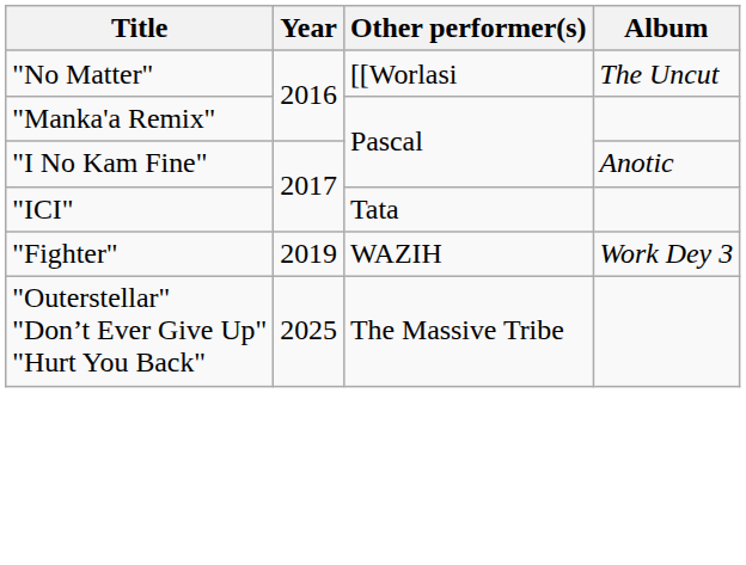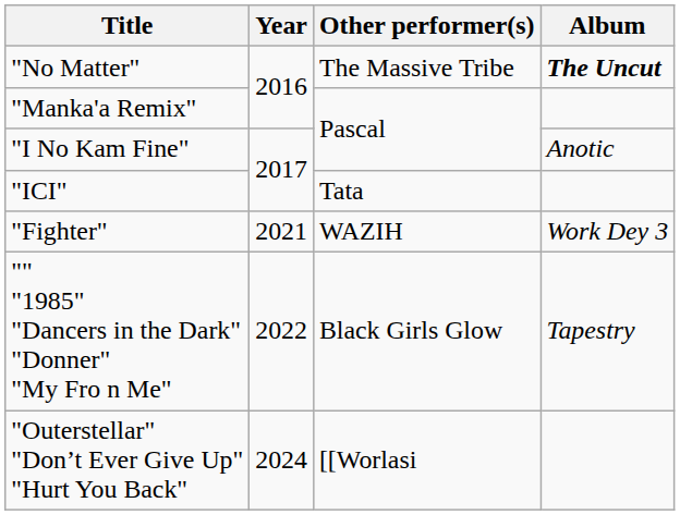 <table class="wikitable sortable mw-collapsible">
 <tr>
 <th>Title</th>
 <th>Year</th>
 <th>Other performer(s)</th>
 <th>Album</th>
 </tr>
 <tr>
 <td>"No Matter"</td>
 <td rowspan="2">2016</td>
-<td>[[Worlasi</td>
-<td><em>The Uncut</em></td>
+<td>The Massive Tribe</td>
+<td><strong><em>The Uncut</em></strong></td>
 </tr>
 <tr>
 <td>"Manka'a Remix"</td>
 <td rowspan="2">Pascal</td>
 <td></td>
 </tr>
 <tr>
 <td>"I No Kam Fine"</td>
 <td rowspan="2">2017</td>
 <td><em>Anotic</em></td>
 </tr>
 <tr>
 <td>"ICI"</td>
 <td>Tata</td>
 <td></td>
 </tr>
 <tr>
 <td>"Fighter"</td>
-<td>2019</td>
+<td>2021</td>
 <td>WAZIH</td>
 <td><em>Work Dey 3</em></td>
 </tr>
 <tr>
+<td>""<br>"1985"<br>"Dancers in the Dark"<br>"Donner"<br>"My Fro n Me"</td>
+<td>2022</td>
+<td>Black Girls Glow</td>
+<td><em>Tapestry</em></td>
+</tr>
+<tr>
 <td>"Outerstellar"<br>"Don’t Ever Give Up"<br>"Hurt You Back"</td>
-<td>2025</td>
-<td>The Massive Tribe</td>
+<td>2024</td>
+<td>[[Worlasi</td>
 <td></td>
 </tr>
 </table>
